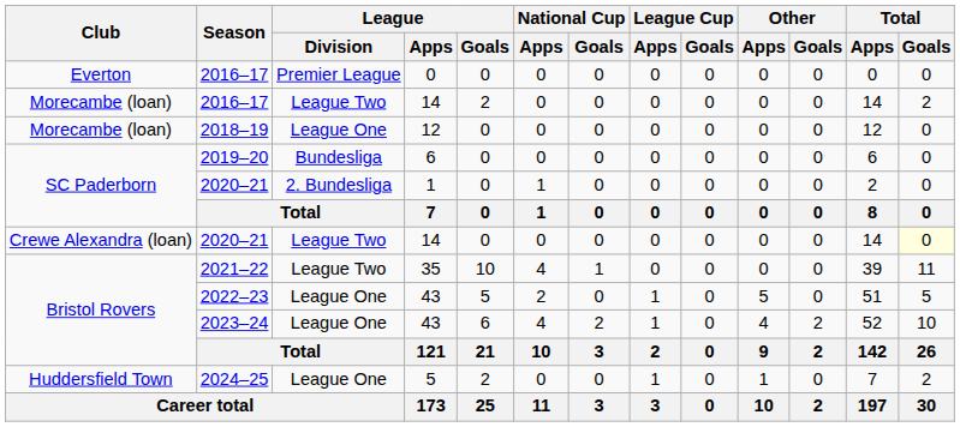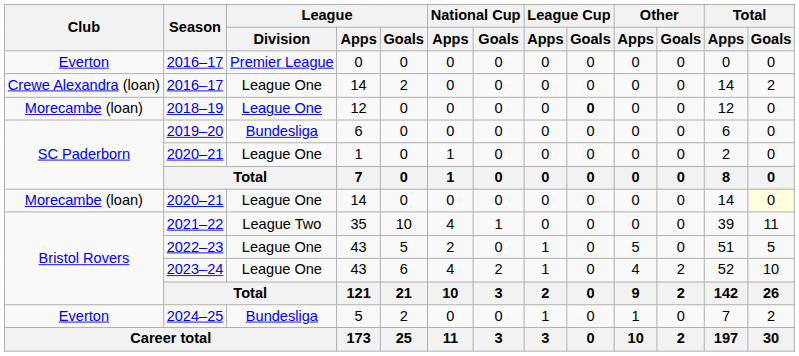 <table class="wikitable" style="text-align:center">
 <tr>
 <th rowspan="2">Club</th>
 <th rowspan="2">Season</th>
 <th colspan="3">League</th>
 <th colspan="2">National Cup</th>
 <th colspan="2">League Cup</th>
 <th colspan="2">Other</th>
 <th colspan="2">Total</th>
 </tr>
 <tr>
 <th>Division</th>
 <th>Apps</th>
 <th>Goals</th>
 <th>Apps</th>
 <th>Goals</th>
 <th>Apps</th>
 <th>Goals</th>
 <th>Apps</th>
 <th>Goals</th>
 <th>Apps</th>
 <th>Goals</th>
 </tr>
 <tr>
 <td><a href='#'>Everton</a></td>
 <td><a href='#'>2016–17</a></td>
 <td><a href='#'>Premier League</a></td>
 <td>0</td>
 <td>0</td>
 <td>0</td>
 <td>0</td>
 <td>0</td>
 <td>0</td>
 <td>0</td>
 <td>0</td>
 <td>0</td>
 <td>0</td>
 </tr>
 <tr>
-<td><a href='#'>Morecambe</a> (loan)</td>
+<td><a href='#'>Crewe Alexandra</a> (loan)</td>
 <td><a href='#'>2016–17</a></td>
-<td><a href='#'>League Two</a></td>
+<td>League One</td>
 <td>14</td>
 <td>2</td>
 <td>0</td>
 <td>0</td>
 <td>0</td>
 <td>0</td>
 <td>0</td>
 <td>0</td>
 <td>14</td>
 <td>2</td>
 </tr>
 <tr>
 <td><a href='#'>Morecambe</a> (loan)</td>
 <td><a href='#'>2018–19</a></td>
 <td><a href='#'>League One</a></td>
 <td>12</td>
 <td>0</td>
 <td>0</td>
 <td>0</td>
 <td>0</td>
-<td>0</td>
+<td><strong>0</strong></td>
 <td>0</td>
 <td>0</td>
 <td>12</td>
 <td>0</td>
 </tr>
 <tr>
 <td rowspan="3"><a href='#'>SC Paderborn</a></td>
 <td><a href='#'>2019–20</a></td>
 <td><a href='#'>Bundesliga</a></td>
 <td>6</td>
 <td>0</td>
 <td>0</td>
 <td>0</td>
 <td>0</td>
 <td>0</td>
 <td>0</td>
 <td>0</td>
 <td>6</td>
 <td>0</td>
 </tr>
 <tr>
 <td><a href='#'>2020–21</a></td>
-<td><a href='#'>2. Bundesliga</a></td>
+<td>League One</td>
 <td>1</td>
 <td>0</td>
 <td>1</td>
 <td>0</td>
 <td>0</td>
 <td>0</td>
 <td>0</td>
 <td>0</td>
 <td>2</td>
 <td>0</td>
 </tr>
 <tr>
 <th colspan="2">Total</th>
 <th>7</th>
 <th>0</th>
 <th>1</th>
 <th>0</th>
 <th>0</th>
 <th>0</th>
 <th>0</th>
 <th>0</th>
 <th>8</th>
 <th>0</th>
 </tr>
 <tr>
-<td><a href='#'>Crewe Alexandra</a> (loan)</td>
+<td><a href='#'>Morecambe</a> (loan)</td>
 <td><a href='#'>2020–21</a></td>
-<td><a href='#'>League Two</a></td>
+<td>League One</td>
 <td>14</td>
 <td>0</td>
 <td>0</td>
 <td>0</td>
 <td>0</td>
 <td>0</td>
 <td>0</td>
 <td>0</td>
 <td>14</td>
 <td style="background: lightyellow;">0</td>
 </tr>
 <tr>
 <td rowspan="4"><a href='#'>Bristol Rovers</a></td>
 <td><a href='#'>2021–22</a></td>
 <td>League Two</td>
 <td>35</td>
 <td>10</td>
 <td>4</td>
 <td>1</td>
 <td>0</td>
 <td>0</td>
 <td>0</td>
 <td>0</td>
 <td>39</td>
 <td>11</td>
 </tr>
 <tr>
 <td><a href='#'>2022–23</a></td>
 <td>League One</td>
 <td>43</td>
 <td>5</td>
 <td>2</td>
 <td>0</td>
 <td>1</td>
 <td>0</td>
 <td>5</td>
 <td>0</td>
 <td>51</td>
 <td>5</td>
 </tr>
 <tr>
 <td><a href='#'>2023–24</a></td>
 <td>League One</td>
 <td>43</td>
 <td>6</td>
 <td>4</td>
 <td>2</td>
 <td>1</td>
 <td>0</td>
 <td>4</td>
 <td>2</td>
 <td>52</td>
 <td>10</td>
 </tr>
 <tr>
 <th colspan="2">Total</th>
 <th>121</th>
 <th>21</th>
 <th>10</th>
 <th>3</th>
 <th>2</th>
 <th>0</th>
 <th>9</th>
 <th>2</th>
 <th>142</th>
 <th>26</th>
 </tr>
 <tr>
-<td><a href='#'>Huddersfield Town</a></td>
+<td><a href='#'>Everton</a></td>
 <td><a href='#'>2024–25</a></td>
-<td>League One</td>
+<td><a href='#'>Bundesliga</a></td>
 <td>5</td>
 <td>2</td>
 <td>0</td>
 <td>0</td>
 <td>1</td>
 <td>0</td>
 <td>1</td>
 <td>0</td>
 <td>7</td>
 <td>2</td>
 </tr>
 <tr>
 <th colspan="3">Career total</th>
 <th>173</th>
 <th>25</th>
 <th>11</th>
 <th>3</th>
 <th>3</th>
 <th>0</th>
 <th>10</th>
 <th>2</th>
 <th>197</th>
 <th>30</th>
 </tr>
 </table>
